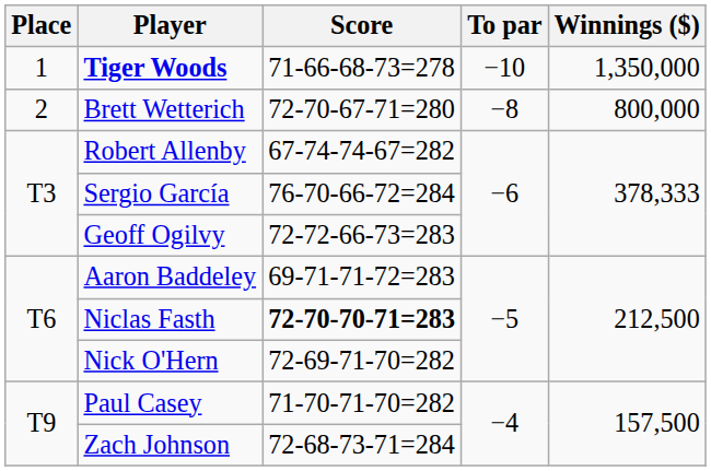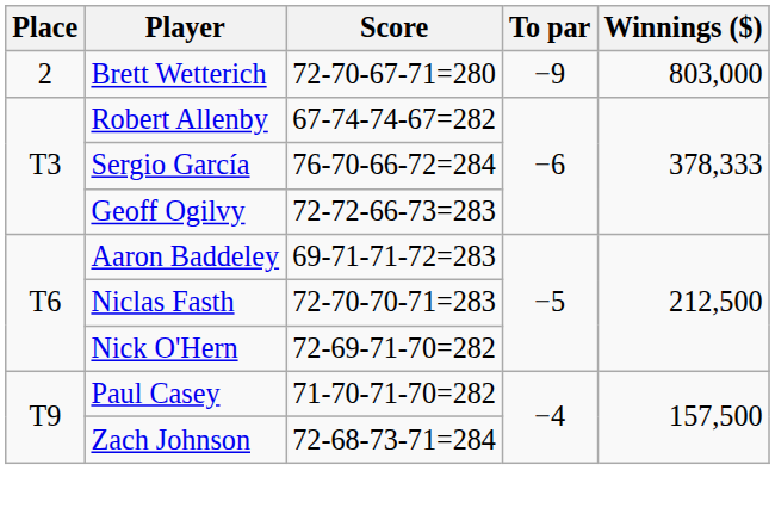 <table class="wikitable">
 <tr>
 <th>Place</th>
 <th>Player</th>
 <th>Score</th>
 <th>To par</th>
 <th>Winnings ($)</th>
 </tr>
 <tr>
-<td align="center">1</td>
-<td> <strong><a href='#'>Tiger Woods</a></strong></td>
-<td>71-66-68-73=278</td>
-<td align=center>−10</td>
-<td align="right">1,350,000</td>
-</tr>
-<tr>
 <td align="center">2</td>
 <td> <a href='#'>Brett Wetterich</a></td>
 <td>72-70-67-71=280</td>
-<td align=center>−8</td>
-<td align="right">800,000</td>
+<td align=center>−9</td>
+<td align="right">803,000</td>
 </tr>
 <tr>
 <td rowspan="3" align="center">T3</td>
 <td> <a href='#'>Robert Allenby</a></td>
 <td>67-74-74-67=282</td>
 <td rowspan="3" align=center>−6</td>
 <td rowspan="3" align="right">378,333</td>
 </tr>
 <tr>
 <td> <a href='#'>Sergio García</a></td>
 <td>76-70-66-72=284</td>
 </tr>
 <tr>
 <td> <a href='#'>Geoff Ogilvy</a></td>
 <td>72-72-66-73=283</td>
 </tr>
 <tr>
 <td rowspan="3" align="center">T6</td>
 <td> <a href='#'>Aaron Baddeley</a></td>
 <td>69-71-71-72=283</td>
 <td rowspan="3" align=center>−5</td>
 <td rowspan="3" align="right">212,500</td>
 </tr>
 <tr>
 <td> <a href='#'>Niclas Fasth</a></td>
-<td><strong>72-70-70-71=283</strong></td>
+<td>72-70-70-71=283</td>
 </tr>
 <tr>
 <td> <a href='#'>Nick O'Hern</a></td>
 <td>72-69-71-70=282</td>
 </tr>
 <tr>
 <td rowspan="2" align="center">T9</td>
 <td> <a href='#'>Paul Casey</a></td>
 <td>71-70-71-70=282</td>
 <td rowspan="2" align=center>−4</td>
 <td rowspan="2" align="right">157,500</td>
 </tr>
 <tr>
 <td> <a href='#'>Zach Johnson</a></td>
 <td>72-68-73-71=284</td>
 </tr>
 </table>
